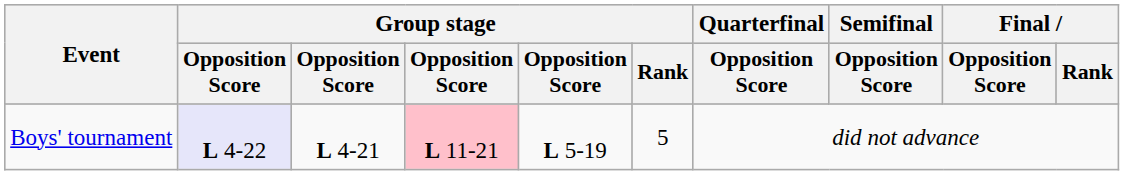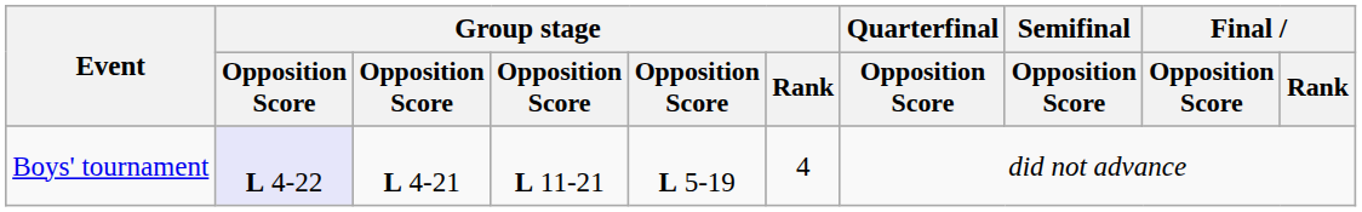 <table class="wikitable" style="font-size:90%">
 <tr>
 <th rowspan=2>Event</th>
 <th colspan=5>Group stage</th>
 <th>Quarterfinal</th>
 <th>Semifinal</th>
 <th colspan=2>Final / </th>
 </tr>
 <tr style="font-size:95%">
 <th>Opposition<br>Score</th>
 <th>Opposition<br>Score</th>
 <th>Opposition<br>Score</th>
 <th>Opposition<br>Score</th>
 <th>Rank</th>
 <th>Opposition<br>Score</th>
 <th>Opposition<br>Score</th>
 <th>Opposition<br>Score</th>
 <th>Rank</th>
 </tr>
 <tr align=center>
 <td align=left><a href='#'>Boys' tournament</a></td>
 <td style="background: lavender;"><br> <strong>L</strong> 4-22</td>
 <td><br> <strong>L</strong> 4-21</td>
-<td style="background: pink;"><br> <strong>L</strong> 11-21</td>
+<td><br> <strong>L</strong> 11-21</td>
 <td><br> <strong>L</strong> 5-19</td>
-<td>5</td>
+<td>4</td>
 <td colspan=4><em>did not advance</em></td>
 </tr>
 </table>
